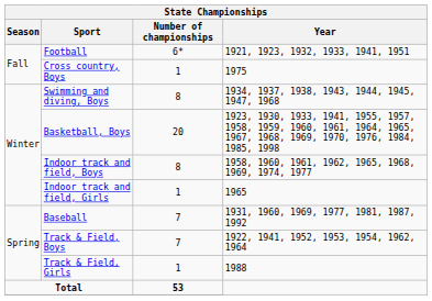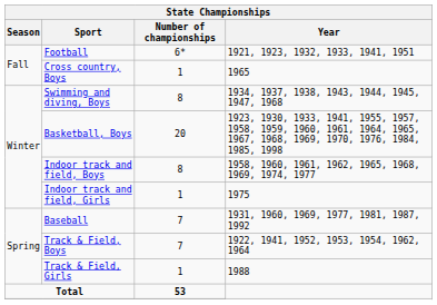 <table class="wikitable">
 <tr>
 <th colspan="4">State Championships</th>
 </tr>
 <tr>
 <th>Season</th>
 <th>Sport</th>
 <th>Number of championships</th>
 <th>Year</th>
 </tr>
 <tr>
 <td rowspan="2">Fall</td>
 <td><a href='#'>Football</a></td>
 <td align="center">6*</td>
 <td>1921, 1923, 1932, 1933, 1941, 1951</td>
 </tr>
 <tr>
 <td><a href='#'>Cross country, Boys</a></td>
 <td align="center">1</td>
-<td>1975</td>
+<td>1965</td>
 </tr>
 <tr>
 <td rowspan="4">Winter</td>
 <td><a href='#'>Swimming and diving, Boys</a></td>
 <td align="center">8</td>
 <td>1934, 1937, 1938, 1943, 1944, 1945, 1947, 1968</td>
 </tr>
 <tr>
 <td><a href='#'>Basketball, Boys</a></td>
 <td align="center">20</td>
 <td>1923, 1930, 1933, 1941, 1955, 1957, 1958, 1959, 1960, 1961, 1964, 1965, 1967, 1968, 1969, 1970, 1976, 1984, 1985, 1998</td>
 </tr>
 <tr>
 <td><a href='#'>Indoor track and field, Boys</a></td>
 <td align="center">8</td>
 <td>1958, 1960, 1961, 1962, 1965, 1968, 1969, 1974, 1977</td>
 </tr>
 <tr>
 <td><a href='#'>Indoor track and field, Girls</a></td>
 <td align="center">1</td>
-<td>1965</td>
+<td>1975</td>
 </tr>
 <tr>
 <td rowspan="3">Spring</td>
 <td><a href='#'>Baseball</a></td>
 <td align="center">7</td>
 <td>1931, 1960, 1969, 1977, 1981, 1987, 1992</td>
 </tr>
 <tr>
 <td><a href='#'>Track & Field, Boys</a></td>
 <td align="center">7</td>
 <td>1922, 1941, 1952, 1953, 1954, 1962, 1964</td>
 </tr>
 <tr>
 <td><a href='#'>Track & Field, Girls</a></td>
 <td align="center">1</td>
 <td>1988</td>
 </tr>
 <tr>
 <td align="center" colspan="2"><strong>Total</strong></td>
 <td align="center"><strong>53</strong></td>
 </tr>
 <tr>
 </tr>
 </table>
